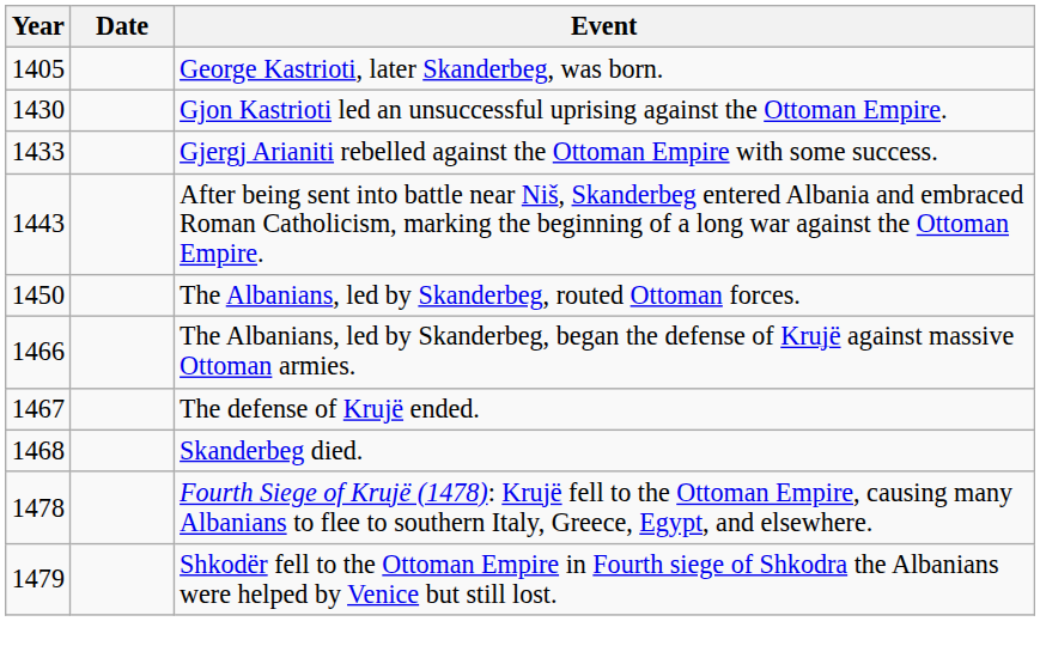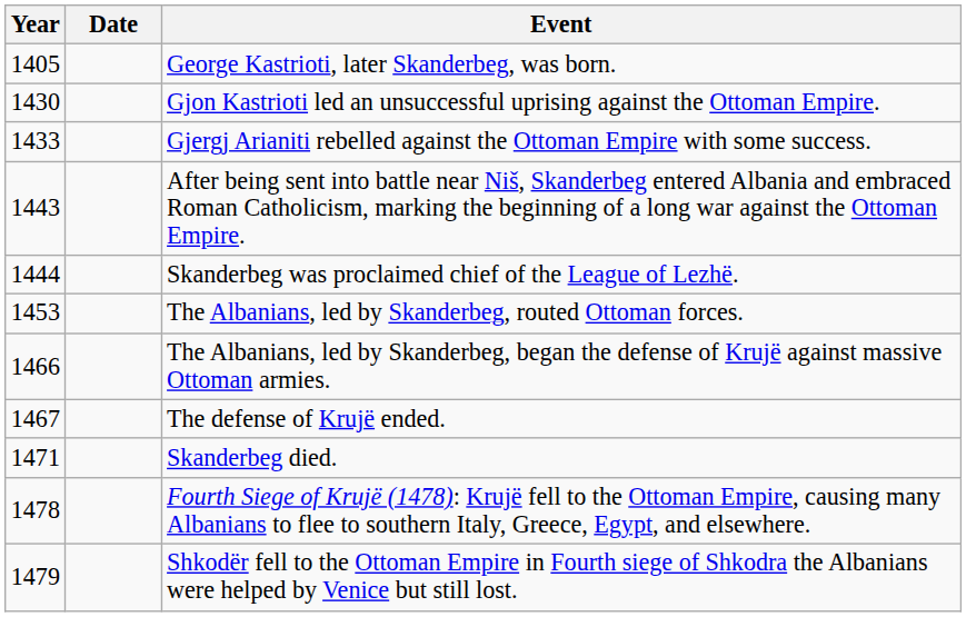 <table class="wikitable" width="100%">
 <tr>
 <th style="width:6%">Year</th>
 <th style="width:10%">Date</th>
 <th>Event</th>
 </tr>
 <tr>
 <td>1405</td>
 <td></td>
 <td><a href='#'>George Kastrioti</a>, later <a href='#'>Skanderbeg</a>, was born.</td>
 </tr>
 <tr>
 <td>1430</td>
 <td></td>
 <td><a href='#'>Gjon Kastrioti</a> led an unsuccessful uprising against the <a href='#'>Ottoman Empire</a>.</td>
 </tr>
 <tr>
 <td>1433</td>
 <td></td>
 <td><a href='#'>Gjergj Arianiti</a> rebelled against the <a href='#'>Ottoman Empire</a> with some success.</td>
 </tr>
 <tr>
 <td>1443</td>
 <td></td>
 <td>After being sent into battle near <a href='#'>Niš</a>, <a href='#'>Skanderbeg</a> entered Albania and embraced Roman Catholicism, marking the beginning of a long war against the <a href='#'>Ottoman Empire</a>.</td>
 </tr>
 <tr>
-<td>1450</td>
+<td>1444</td>
+<td></td>
+<td>Skanderbeg was proclaimed chief of the <a href='#'>League of Lezhë</a>.</td>
+</tr>
+<tr>
+<td>1453</td>
 <td></td>
 <td>The <a href='#'>Albanians</a>, led by <a href='#'>Skanderbeg</a>, routed <a href='#'>Ottoman</a> forces.</td>
 </tr>
 <tr>
 <td>1466</td>
 <td></td>
 <td>The Albanians, led by Skanderbeg, began the defense of <a href='#'>Krujë</a> against massive <a href='#'>Ottoman</a> armies.</td>
 </tr>
 <tr>
 <td>1467</td>
 <td></td>
 <td>The defense of <a href='#'>Krujë</a> ended.</td>
 </tr>
 <tr>
-<td>1468</td>
+<td>1471</td>
 <td></td>
 <td><a href='#'>Skanderbeg</a> died.</td>
 </tr>
 <tr>
 <td>1478</td>
 <td></td>
 <td><em><a href='#'>Fourth Siege of Krujë (1478)</a></em>: <a href='#'>Krujë</a> fell to the <a href='#'>Ottoman Empire</a>, causing many <a href='#'>Albanians</a> to flee to southern Italy, Greece, <a href='#'>Egypt</a>, and elsewhere.</td>
 </tr>
 <tr>
 <td>1479</td>
 <td></td>
 <td><a href='#'>Shkodër</a> fell to the <a href='#'>Ottoman Empire</a> in <a href='#'>Fourth siege of Shkodra</a> the Albanians were helped by <a href='#'>Venice</a> but still lost.</td>
 </tr>
 </table>
